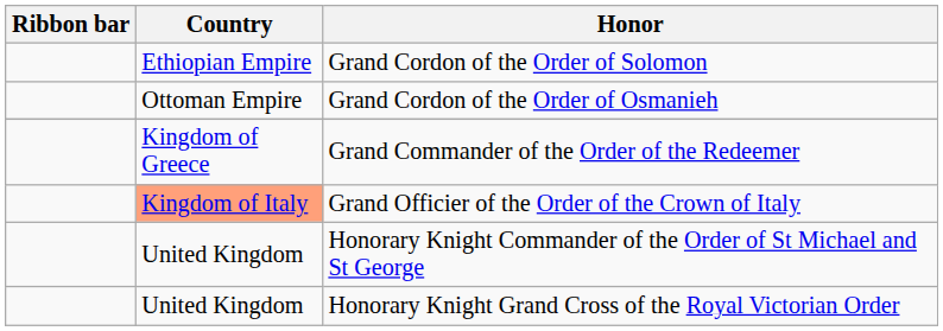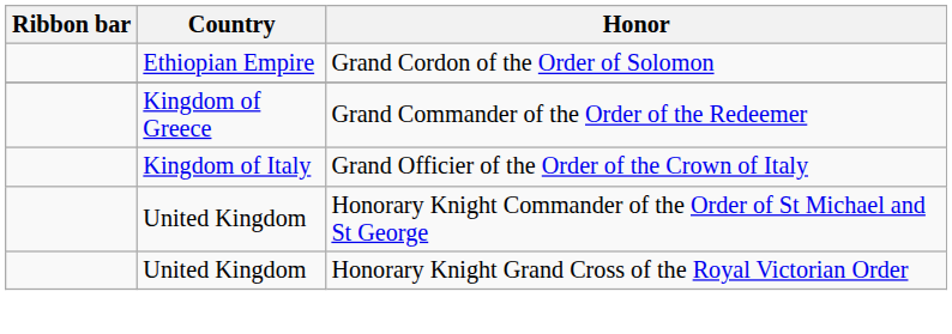 <table class="wikitable" style="width:100%;">
 <tr>
 <th style="width:80px;">Ribbon bar</th>
 <th>Country</th>
 <th>Honor</th>
 </tr>
 <tr>
 <td></td>
 <td><a href='#'>Ethiopian Empire</a></td>
 <td>Grand Cordon of the <a href='#'>Order of Solomon</a></td>
 </tr>
 <tr>
-<td></td>
-<td>Ottoman Empire</td>
-<td>Grand Cordon of the <a href='#'>Order of Osmanieh</a></td>
-</tr>
-<tr>
 </tr>
 <tr>
 <td></td>
 <td><a href='#'>Kingdom of Greece</a></td>
 <td>Grand Commander of the <a href='#'>Order of the Redeemer</a></td>
 </tr>
 <tr>
 <td></td>
-<td style="background: lightsalmon;"><a href='#'>Kingdom of Italy</a></td>
+<td><a href='#'>Kingdom of Italy</a></td>
 <td>Grand Officier of the <a href='#'>Order of the Crown of Italy</a></td>
 </tr>
 <tr>
 <td></td>
 <td>United Kingdom</td>
 <td>Honorary Knight Commander of the <a href='#'>Order of St Michael and St George</a></td>
 </tr>
 <tr>
 <td></td>
 <td>United Kingdom</td>
 <td>Honorary Knight Grand Cross of the <a href='#'>Royal Victorian Order</a></td>
 </tr>
 </table>
